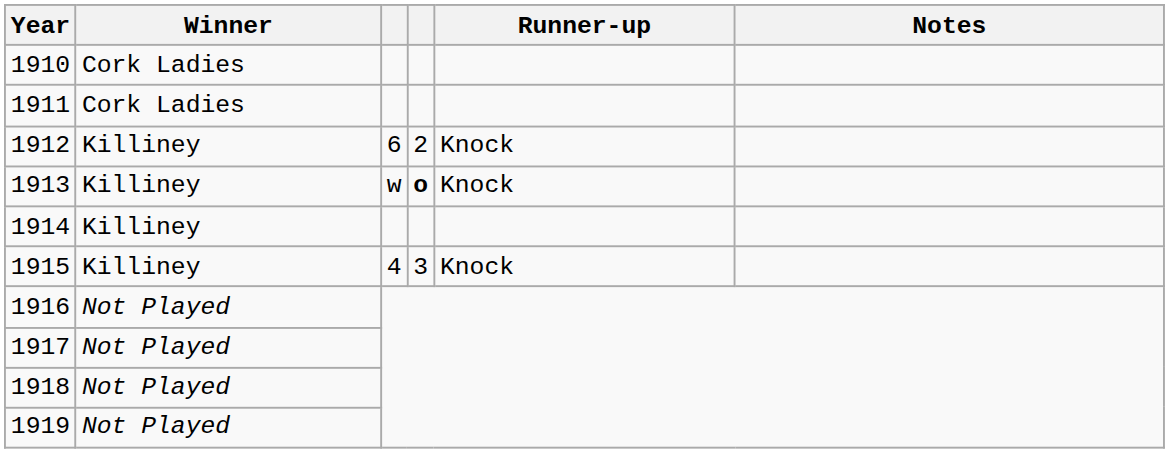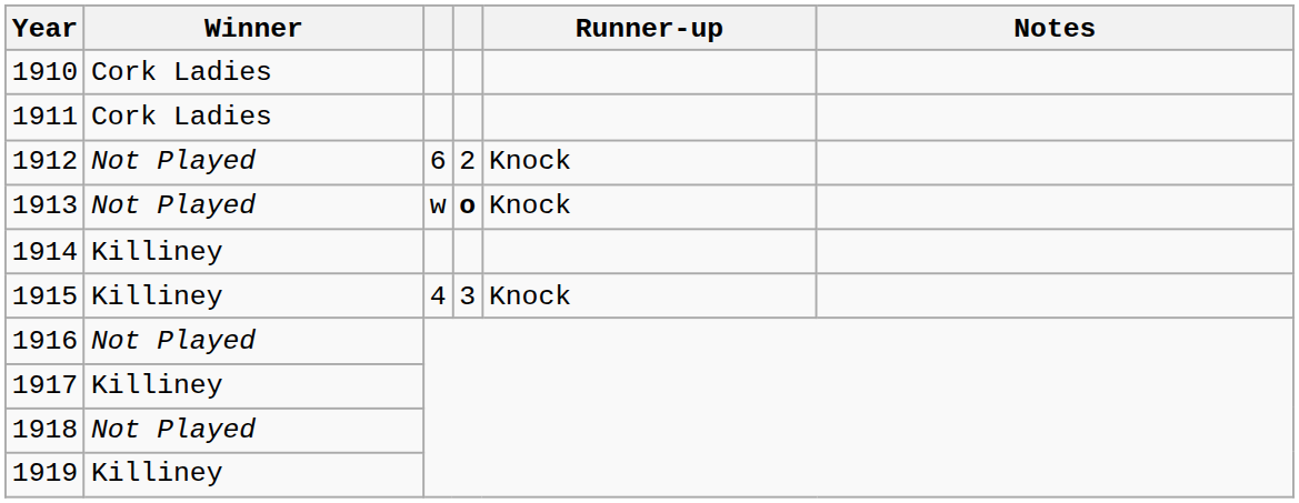 <table class="wikitable">
 <tr>
 <th>Year</th>
 <th>Winner</th>
 <th></th>
 <th></th>
 <th>Runner-up</th>
 <th>Notes</th>
 </tr>
 <tr>
 <td align="center">1910</td>
 <td width=190>Cork Ladies</td>
 <td align="center"></td>
 <td align="center"></td>
 <td width=190></td>
 <td width=290></td>
 </tr>
 <tr>
 <td align="center">1911</td>
 <td>Cork Ladies</td>
 <td align="center"></td>
 <td align="center"></td>
 <td></td>
 <td></td>
 </tr>
 <tr>
 <td align="center">1912</td>
-<td>Killiney</td>
+<td><em>Not Played</em></td>
 <td align="center">6</td>
 <td align="center">2</td>
 <td>Knock</td>
 <td></td>
 </tr>
 <tr>
 <td align="center">1913</td>
-<td>Killiney</td>
+<td><em>Not Played</em></td>
 <td align="center">w</td>
 <td align="center"><strong>o</strong></td>
 <td>Knock</td>
 <td></td>
 </tr>
 <tr>
 <td align="center">1914</td>
 <td>Killiney</td>
 <td align="center"></td>
 <td align="center"></td>
 <td></td>
 <td></td>
 </tr>
 <tr>
 <td align="center">1915</td>
 <td>Killiney</td>
 <td align="center">4</td>
 <td align="center">3</td>
 <td>Knock</td>
 <td></td>
 </tr>
 <tr>
 <td align="center">1916</td>
 <td><em>Not Played</em></td>
 </tr>
 <tr>
 <td align="center">1917</td>
-<td><em>Not Played</em></td>
+<td>Killiney</td>
 </tr>
 <tr>
 <td align="center">1918</td>
 <td><em>Not Played</em></td>
 </tr>
 <tr>
 <td align="center">1919</td>
-<td><em>Not Played</em></td>
+<td>Killiney</td>
 </tr>
 </table>
